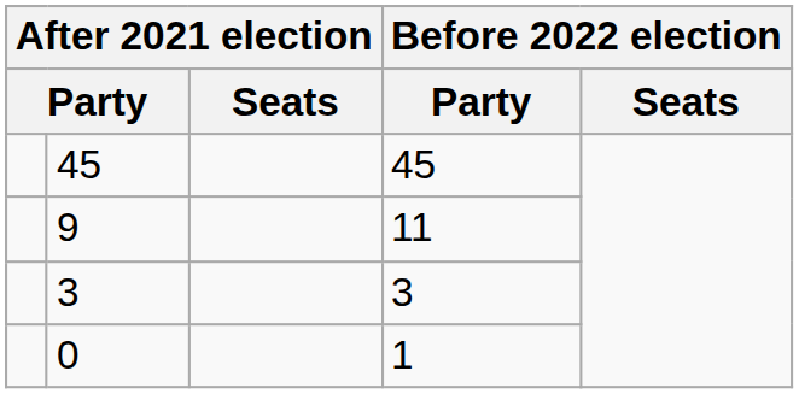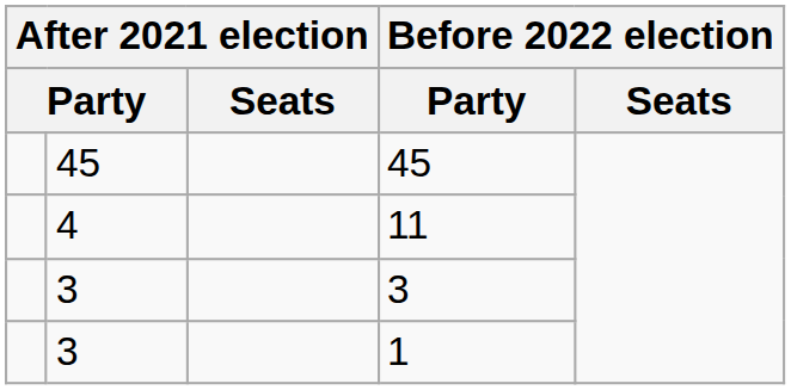 <table class="wikitable">
 <tr>
 <th colspan="3">After 2021 election</th>
 <th colspan="3">Before 2022 election</th>
 </tr>
 <tr>
 <th colspan="2">Party</th>
 <th>Seats</th>
 <th colspan="2">Party</th>
 <th>Seats</th>
 </tr>
 <tr>
 <td></td>
 <td>45</td>
 <td></td>
 <td>45</td>
 </tr>
 <tr>
 <td></td>
-<td>9</td>
+<td>4</td>
 <td></td>
 <td>11</td>
 </tr>
 <tr>
 <td></td>
 <td>3</td>
 <td></td>
 <td>3</td>
 </tr>
 <tr>
 <td></td>
-<td>0</td>
+<td>3</td>
 <td></td>
 <td>1</td>
 </tr>
 </table>
